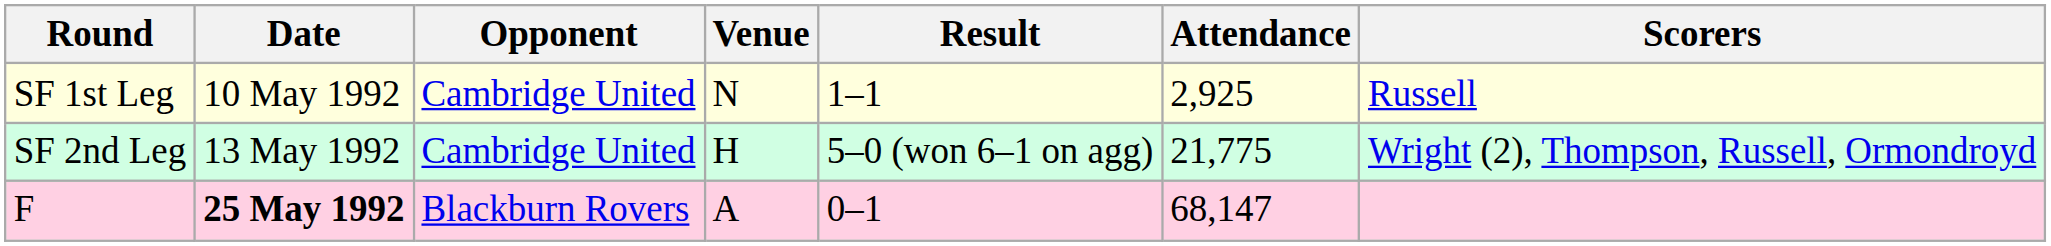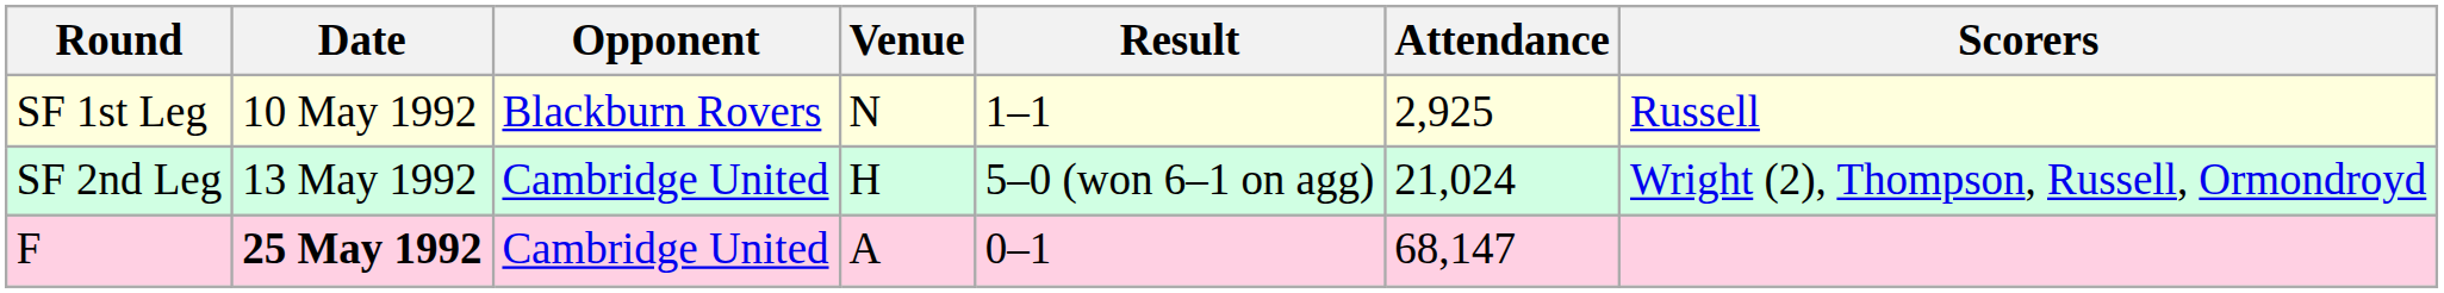 <table class="wikitable">
 <tr>
 <th>Round</th>
 <th>Date</th>
 <th>Opponent</th>
 <th>Venue</th>
 <th>Result</th>
 <th>Attendance</th>
 <th>Scorers</th>
 </tr>
 <tr style="background-color: #ffffdd;">
 <td>SF 1st Leg</td>
 <td>10 May 1992</td>
-<td><a href='#'>Cambridge United</a></td>
+<td><a href='#'>Blackburn Rovers</a></td>
 <td>N</td>
 <td>1–1</td>
 <td>2,925</td>
 <td><a href='#'>Russell</a></td>
 </tr>
 <tr style="background-color: #d0ffe3;">
 <td>SF 2nd Leg</td>
 <td>13 May 1992</td>
 <td><a href='#'>Cambridge United</a></td>
 <td>H</td>
 <td>5–0 (won 6–1 on agg)</td>
-<td>21,775</td>
+<td>21,024</td>
 <td><a href='#'>Wright</a> (2), <a href='#'>Thompson</a>, <a href='#'>Russell</a>, <a href='#'>Ormondroyd</a></td>
 </tr>
 <tr style="background-color: #ffd0e3;">
 <td>F</td>
 <td><strong>25 May 1992</strong></td>
-<td><a href='#'>Blackburn Rovers</a></td>
+<td><a href='#'>Cambridge United</a></td>
 <td>A</td>
 <td>0–1</td>
 <td>68,147</td>
 <td></td>
 </tr>
 </table>
